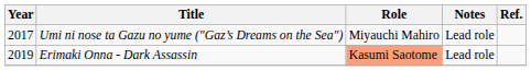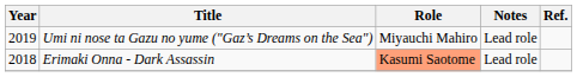 <table class="wikitable">
 <tr>
 <th>Year</th>
 <th>Title</th>
 <th>Role</th>
 <th>Notes</th>
 <th>Ref.</th>
 </tr>
 <tr>
-<td>2017</td>
+<td>2019</td>
 <td><em>Umi ni nose ta Gazu no yume ("Gaz’s Dreams on the Sea")</em></td>
 <td>Miyauchi Mahiro</td>
 <td>Lead role</td>
 <td></td>
 </tr>
 <tr>
-<td>2019</td>
+<td>2018</td>
 <td><em>Erimaki Onna - Dark Assassin</em></td>
 <td style="background: lightsalmon;">Kasumi Saotome</td>
 <td>Lead role</td>
 <td></td>
 </tr>
 <tr>
 </tr>
 </table>
